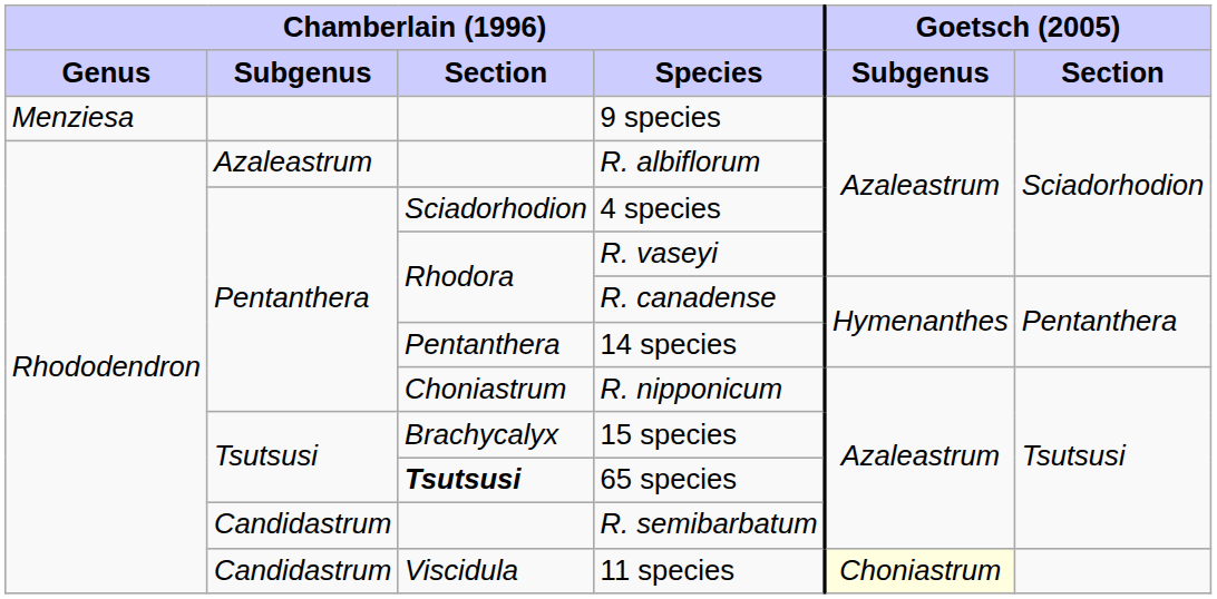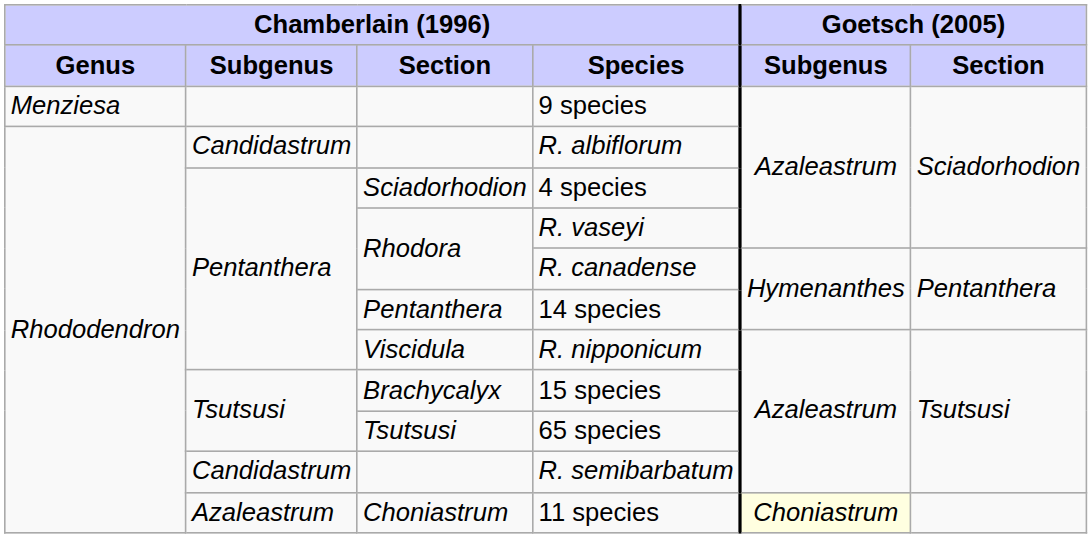 <table class="wikitable" style="width:500px;">
 <tr>
 <th style="border-right:solid black 2px; background: #ccf" colspan=4>Chamberlain (1996)</th>
 <th style="background: #ccf" colspan=2>Goetsch (2005)</th>
 </tr>
 <tr>
 <th style="background:#ccf">Genus</th>
 <th style="background:#ccf">Subgenus</th>
 <th style="background:#ccf">Section</th>
 <th style="border-right:solid black 2px; background:#ccf">Species</th>
 <th style="background:#ccf">Subgenus</th>
 <th style="background:#ccf">Section</th>
 </tr>
 <tr>
 <td><em>Menziesa</em></td>
 <td></td>
 <td></td>
 <td style="border-right:solid black 2px">9 species</td>
 <td style="text-align:center;" rowspan=4><em>Azaleastrum</em><br><strong></strong></td>
 <td rowspan=4><em>Sciadorhodion</em></td>
 </tr>
 <tr>
 <td rowspan=10><em>Rhododendron</em></td>
-<td><em>Azaleastrum</em></td>
+<td><em>Candidastrum</em></td>
 <td></td>
 <td style="border-right:solid black 2px"><em>R. albiflorum</em></td>
 </tr>
 <tr>
 <td rowspan=5><em>Pentanthera</em></td>
 <td><em>Sciadorhodion</em></td>
 <td style="border-right:solid black 2px">4 species</td>
 </tr>
 <tr>
 <td rowspan=2><em>Rhodora</em></td>
 <td style="border-right:solid black 2px"><em>R. vaseyi</em></td>
 </tr>
 <tr>
 <td style="border-right:solid black 2px"><em>R. canadense</em></td>
 <td style="text-align:center;" rowspan=2><em>Hymenanthes</em><br><strong></strong></td>
 <td rowspan=2><em>Pentanthera</em></td>
 </tr>
 <tr>
 <td><em>Pentanthera</em></td>
 <td style="border-right:solid black 2px">14 species</td>
 </tr>
 <tr>
-<td><em>Choniastrum</em></td>
+<td><em>Viscidula</em></td>
 <td style="border-right:solid black 2px"><em>R. nipponicum</em></td>
 <td style="text-align:center;" rowspan=4><em>Azaleastrum</em><br><strong></strong></td>
 <td rowspan=4><em>Tsutsusi</em></td>
 </tr>
 <tr>
 <td rowspan=2><em>Tsutsusi</em></td>
 <td><em>Brachycalyx</em></td>
 <td style="border-right:solid black 2px">15 species</td>
 </tr>
 <tr>
-<td><strong><em>Tsutsusi</em></strong></td>
+<td><em>Tsutsusi</em></td>
 <td style="border-right:solid black 2px">65 species</td>
 </tr>
 <tr>
 <td><em>Candidastrum</em></td>
 <td></td>
 <td style="border-right:solid black 2px"><em>R. semibarbatum</em></td>
 </tr>
 <tr>
-<td><em>Candidastrum</em></td>
-<td><em>Viscidula</em></td>
+<td><em>Azaleastrum</em></td>
+<td><em>Choniastrum</em></td>
 <td style="border-right:solid black 2px">11 species</td>
 <td style="background: lightyellow; text-align:center;"><em>Choniastrum</em><br><strong></strong></td>
 </tr>
 </table>
